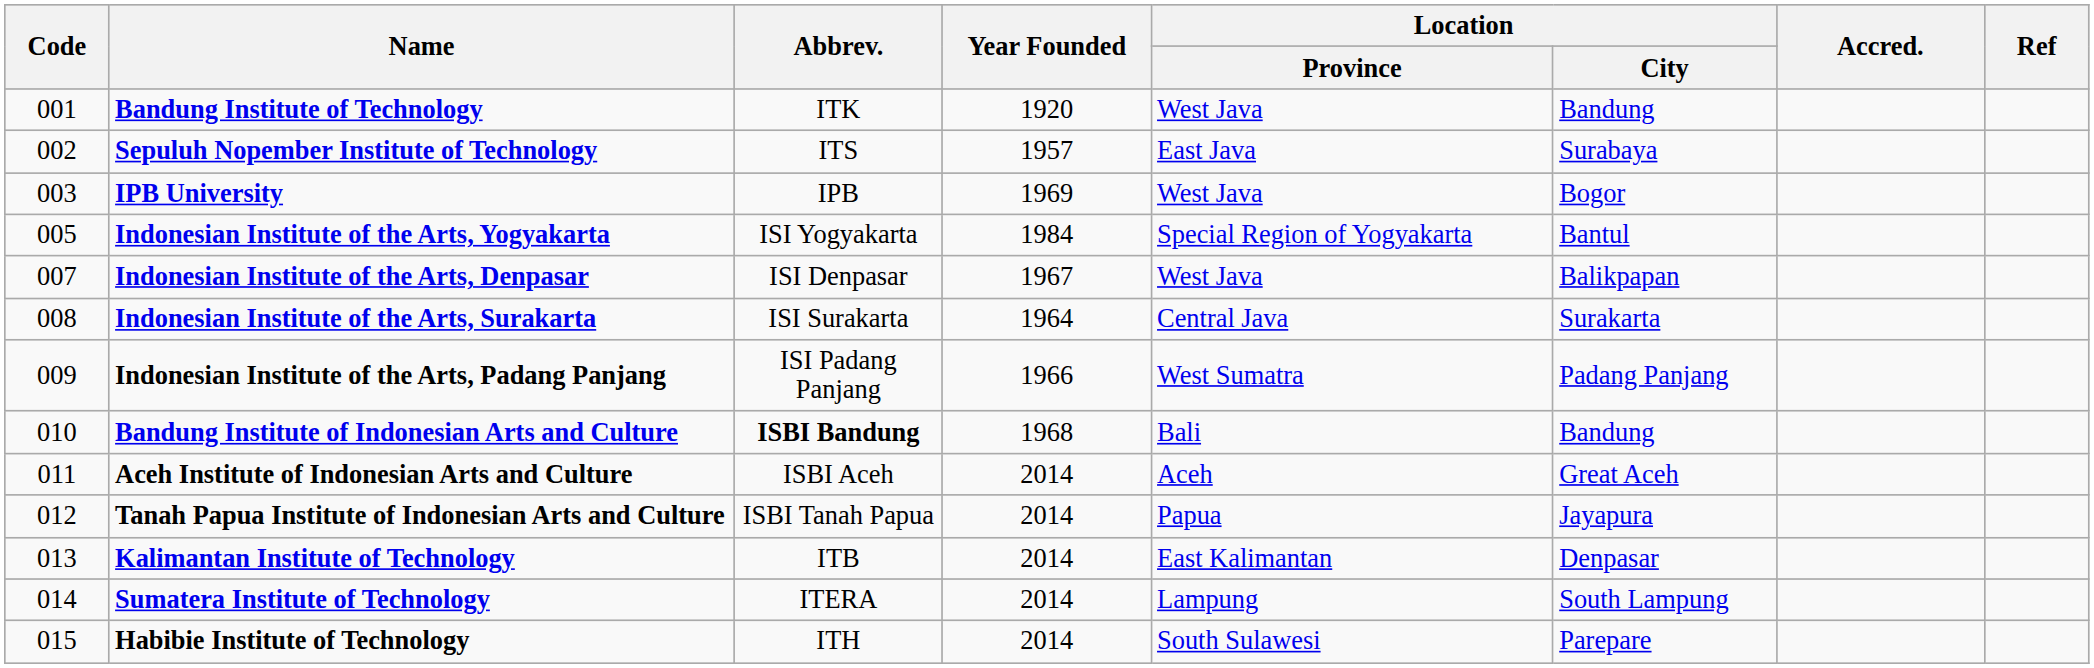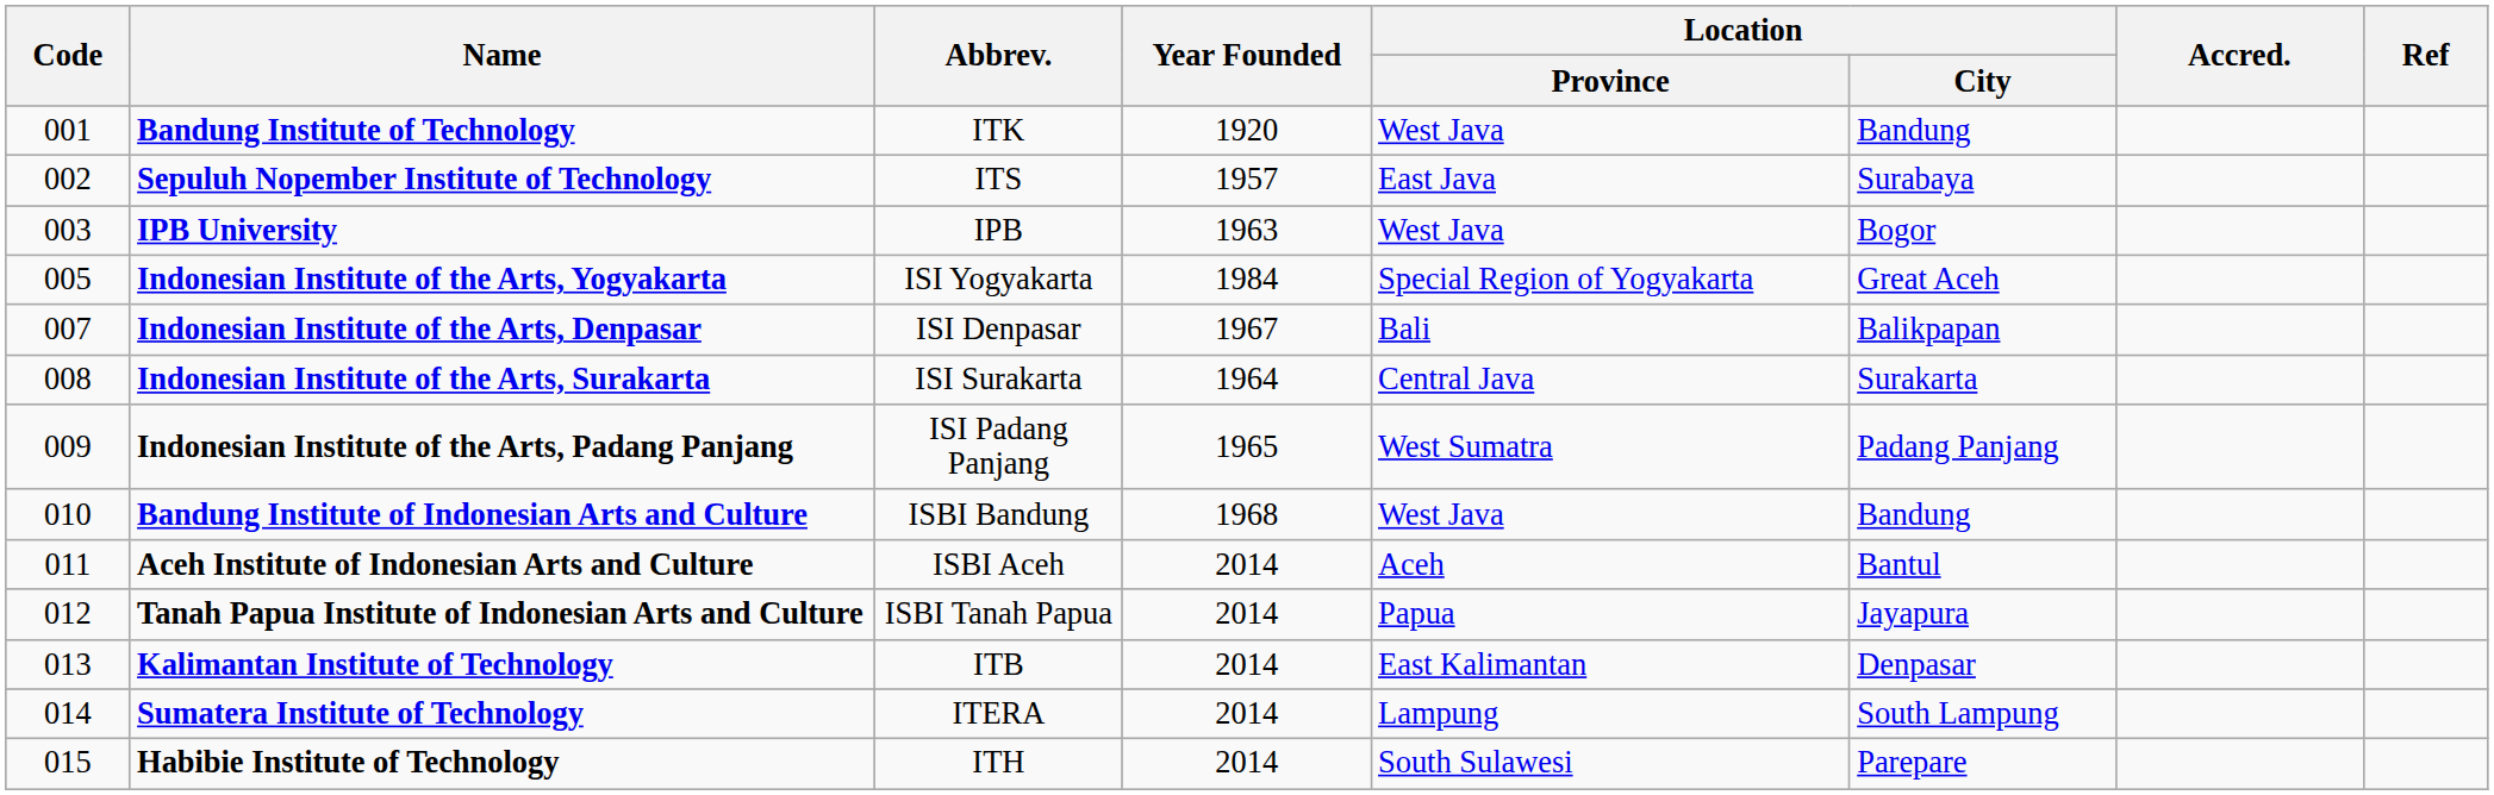 <table class="wikitable sortable sticky-header-multi sort-under" style="width:100%; text-align:center;">
 <tr>
 <th style="width:5%" rowspan="2">Code<br></th>
 <th style="width:30%" rowspan="2">Name</th>
 <th style="width:10%" rowspan="2">Abbrev.</th>
 <th style="width:10%" rowspan="2">Year Founded</th>
 <th style="width:30%" colspan="2">Location</th>
 <th style="width:10%" rowspan="2">Accred.</th>
 <th class="unsortable" style="width:5%" rowspan="2">Ref</th>
 </tr>
 <tr>
 <th>Province</th>
 <th>City</th>
 </tr>
 <tr>
 <td>001</td>
 <td style="text-align:left;"><strong><a href='#'>Bandung Institute of Technology</a></strong><br></td>
 <td>ITK</td>
 <td>1920</td>
 <td style="text-align:left;"><a href='#'>West Java</a></td>
 <td style="text-align:left;"><a href='#'>Bandung</a></td>
 <td data-sort-value="1"></td>
 <td></td>
 </tr>
 <tr>
 <td>002</td>
 <td style="text-align:left;"><strong><a href='#'>Sepuluh Nopember Institute of Technology</a></strong><br></td>
 <td>ITS</td>
 <td>1957</td>
 <td style="text-align:left;"><a href='#'>East Java</a></td>
 <td style="text-align:left;"><a href='#'>Surabaya</a></td>
 <td data-sort-value="1"></td>
 <td></td>
 </tr>
 <tr>
 <td>003</td>
 <td style="text-align:left;"><strong><a href='#'>IPB University</a></strong><br></td>
 <td>IPB</td>
-<td>1969</td>
+<td>1963</td>
 <td style="text-align:left;"><a href='#'>West Java</a></td>
 <td style="text-align:left;"><a href='#'>Bogor</a></td>
 <td data-sort-value="1"></td>
 <td></td>
 </tr>
 <tr>
 <td>005</td>
 <td style="text-align:left;"><strong><a href='#'>Indonesian Institute of the Arts, Yogyakarta</a></strong><br></td>
 <td>ISI Yogyakarta</td>
 <td>1984</td>
 <td style="text-align:left;"><a href='#'>Special Region of Yogyakarta</a></td>
-<td style="text-align:left;"><a href='#'>Bantul</a></td>
+<td style="text-align:left;"><a href='#'>Great Aceh</a></td>
 <td data-sort-value="1"></td>
 <td></td>
 </tr>
 <tr>
 <td>007</td>
 <td style="text-align:left;"><strong><a href='#'>Indonesian Institute of the Arts, Denpasar</a></strong><br></td>
 <td>ISI Denpasar</td>
 <td>1967</td>
-<td style="text-align:left;"><a href='#'>West Java</a></td>
+<td style="text-align:left;"><a href='#'>Bali</a></td>
 <td style="text-align:left;"><a href='#'>Balikpapan</a></td>
 <td data-sort-value="1"></td>
 <td></td>
 </tr>
 <tr>
 <td>008</td>
 <td style="text-align:left;"><strong><a href='#'>Indonesian Institute of the Arts, Surakarta</a></strong><br></td>
 <td>ISI Surakarta</td>
 <td>1964</td>
 <td style="text-align:left;"><a href='#'>Central Java</a></td>
 <td style="text-align:left;"><a href='#'>Surakarta</a></td>
 <td data-sort-value="2"></td>
 <td></td>
 </tr>
 <tr>
 <td>009</td>
 <td style="text-align:left;"><strong>Indonesian Institute of the Arts, Padang Panjang</strong><br></td>
 <td>ISI Padang Panjang</td>
-<td>1966</td>
+<td>1965</td>
 <td style="text-align:left;"><a href='#'>West Sumatra</a></td>
 <td style="text-align:left;"><a href='#'>Padang Panjang</a></td>
 <td data-sort-value="2"></td>
 <td></td>
 </tr>
 <tr>
 <td>010</td>
 <td style="text-align:left;"><strong><a href='#'>Bandung Institute of Indonesian Arts and Culture</a></strong><br></td>
-<td><strong>ISBI Bandung</strong></td>
+<td>ISBI Bandung</td>
 <td>1968</td>
-<td style="text-align:left;"><a href='#'>Bali</a></td>
+<td style="text-align:left;"><a href='#'>West Java</a></td>
 <td style="text-align:left;"><a href='#'>Bandung</a></td>
 <td data-sort-value="2"></td>
 <td></td>
 </tr>
 <tr>
 <td>011</td>
 <td style="text-align:left;"><strong>Aceh Institute of Indonesian Arts and Culture</strong><br></td>
 <td>ISBI Aceh</td>
 <td>2014</td>
 <td style="text-align:left;"><a href='#'>Aceh</a></td>
-<td style="text-align:left;"><a href='#'>Great Aceh</a></td>
+<td style="text-align:left;"><a href='#'>Bantul</a></td>
 <td data-sort-value="3"></td>
 <td></td>
 </tr>
 <tr>
 <td>012</td>
 <td style="text-align:left;"><strong>Tanah Papua Institute of Indonesian Arts and Culture</strong><br></td>
 <td>ISBI Tanah Papua</td>
 <td>2014</td>
 <td style="text-align:left;"><a href='#'>Papua</a></td>
 <td style="text-align:left;"><a href='#'>Jayapura</a></td>
 <td data-sort-value="4"></td>
 <td></td>
 </tr>
 <tr>
 <td>013</td>
 <td style="text-align:left;"><strong><a href='#'>Kalimantan Institute of Technology</a></strong><br></td>
 <td>ITB</td>
 <td>2014</td>
 <td style="text-align:left;"><a href='#'>East Kalimantan</a></td>
 <td style="text-align:left;"><a href='#'>Denpasar</a></td>
 <td data-sort-value="2"></td>
 <td></td>
 </tr>
 <tr>
 <td>014</td>
 <td style="text-align:left;"><strong><a href='#'>Sumatera Institute of Technology</a></strong><br></td>
 <td>ITERA</td>
 <td>2014</td>
 <td style="text-align:left;"><a href='#'>Lampung</a></td>
 <td style="text-align:left;"><a href='#'>South Lampung</a></td>
 <td data-sort-value="3"></td>
 <td></td>
 </tr>
 <tr>
 <td>015</td>
 <td style="text-align:left;"><strong>Habibie Institute of Technology</strong><br></td>
 <td>ITH</td>
 <td>2014</td>
 <td style="text-align:left;"><a href='#'>South Sulawesi</a></td>
 <td style="text-align:left;"><a href='#'>Parepare</a></td>
 <td data-sort-value="3"></td>
 <td></td>
 </tr>
 </table>
